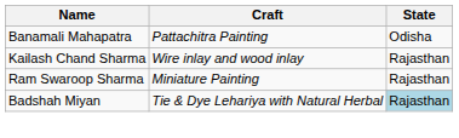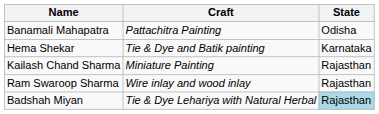 <table class="wikitable sortable">
 <tr>
 <th>Name</th>
 <th class="unsortable">Craft</th>
 <th>State</th>
 </tr>
 <tr>
 <td>Banamali Mahapatra</td>
 <td><em>Pattachitra Painting</em></td>
 <td>Odisha</td>
 </tr>
 <tr>
+<td>Hema Shekar</td>
+<td><em>Tie & Dye and Batik painting</em></td>
+<td>Karnataka</td>
+</tr>
+<tr>
 <td>Kailash Chand Sharma</td>
-<td><em>Wire inlay and wood inlay</em></td>
+<td><em>Miniature Painting</em></td>
 <td>Rajasthan</td>
 </tr>
 <tr>
 <td>Ram Swaroop Sharma</td>
-<td><em>Miniature Painting</em></td>
+<td><em>Wire inlay and wood inlay</em></td>
 <td>Rajasthan</td>
 </tr>
 <tr>
 <td>Badshah Miyan</td>
 <td><em>Tie & Dye Lehariya with Natural Herbal</em></td>
 <td style="background: lightblue;">Rajasthan</td>
 </tr>
 </table>
